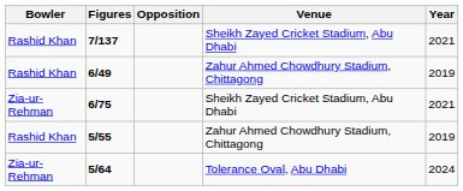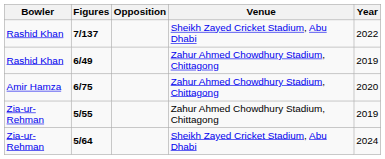 <table class="wikitable">
 <tr>
 <th>Bowler</th>
 <th>Figures</th>
 <th>Opposition</th>
 <th>Venue</th>
 <th>Year</th>
 </tr>
 <tr>
 <td><a href='#'>Rashid Khan</a></td>
 <td><strong>7/137</strong></td>
 <td></td>
 <td><a href='#'>Sheikh Zayed Cricket Stadium</a>, <a href='#'>Abu Dhabi</a></td>
-<td>2021</td>
+<td>2022</td>
 </tr>
 <tr>
 <td><a href='#'>Rashid Khan</a></td>
 <td><strong>6/49</strong></td>
 <td></td>
 <td><a href='#'>Zahur Ahmed Chowdhury Stadium</a>, <a href='#'>Chittagong</a></td>
 <td>2019</td>
 </tr>
 <tr>
-<td><a href='#'>Zia-ur-Rehman</a></td>
+<td><a href='#'>Amir Hamza</a></td>
 <td><strong>6/75</strong></td>
 <td></td>
-<td>Sheikh Zayed Cricket Stadium, Abu Dhabi</td>
-<td>2021</td>
+<td><a href='#'>Zahur Ahmed Chowdhury Stadium</a>, <a href='#'>Chittagong</a></td>
+<td>2020</td>
 </tr>
 <tr>
-<td><a href='#'>Rashid Khan</a></td>
+<td><a href='#'>Zia-ur-Rehman</a></td>
 <td><strong>5/55</strong></td>
 <td></td>
 <td>Zahur Ahmed Chowdhury Stadium, Chittagong</td>
 <td>2019</td>
 </tr>
 <tr>
 <td><a href='#'>Zia-ur-Rehman</a></td>
 <td><strong>5/64</strong></td>
 <td></td>
-<td><a href='#'>Tolerance Oval</a>, <a href='#'>Abu Dhabi</a></td>
+<td><a href='#'>Sheikh Zayed Cricket Stadium</a>, <a href='#'>Abu Dhabi</a></td>
 <td>2024</td>
 </tr>
 </table>
